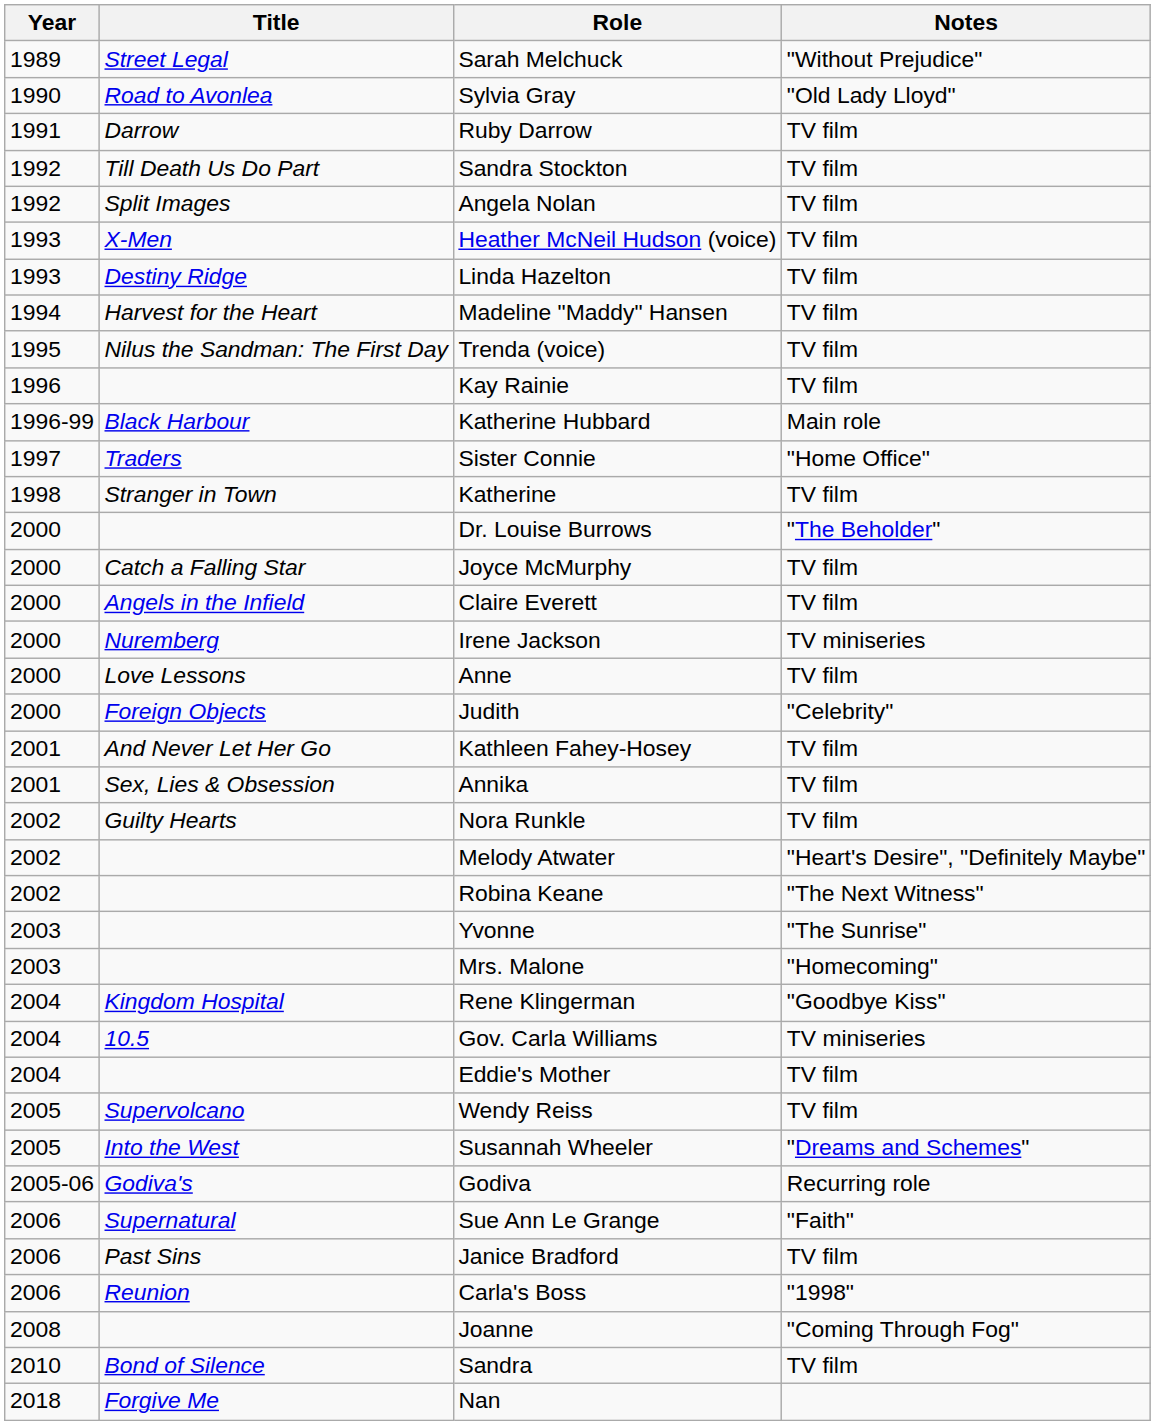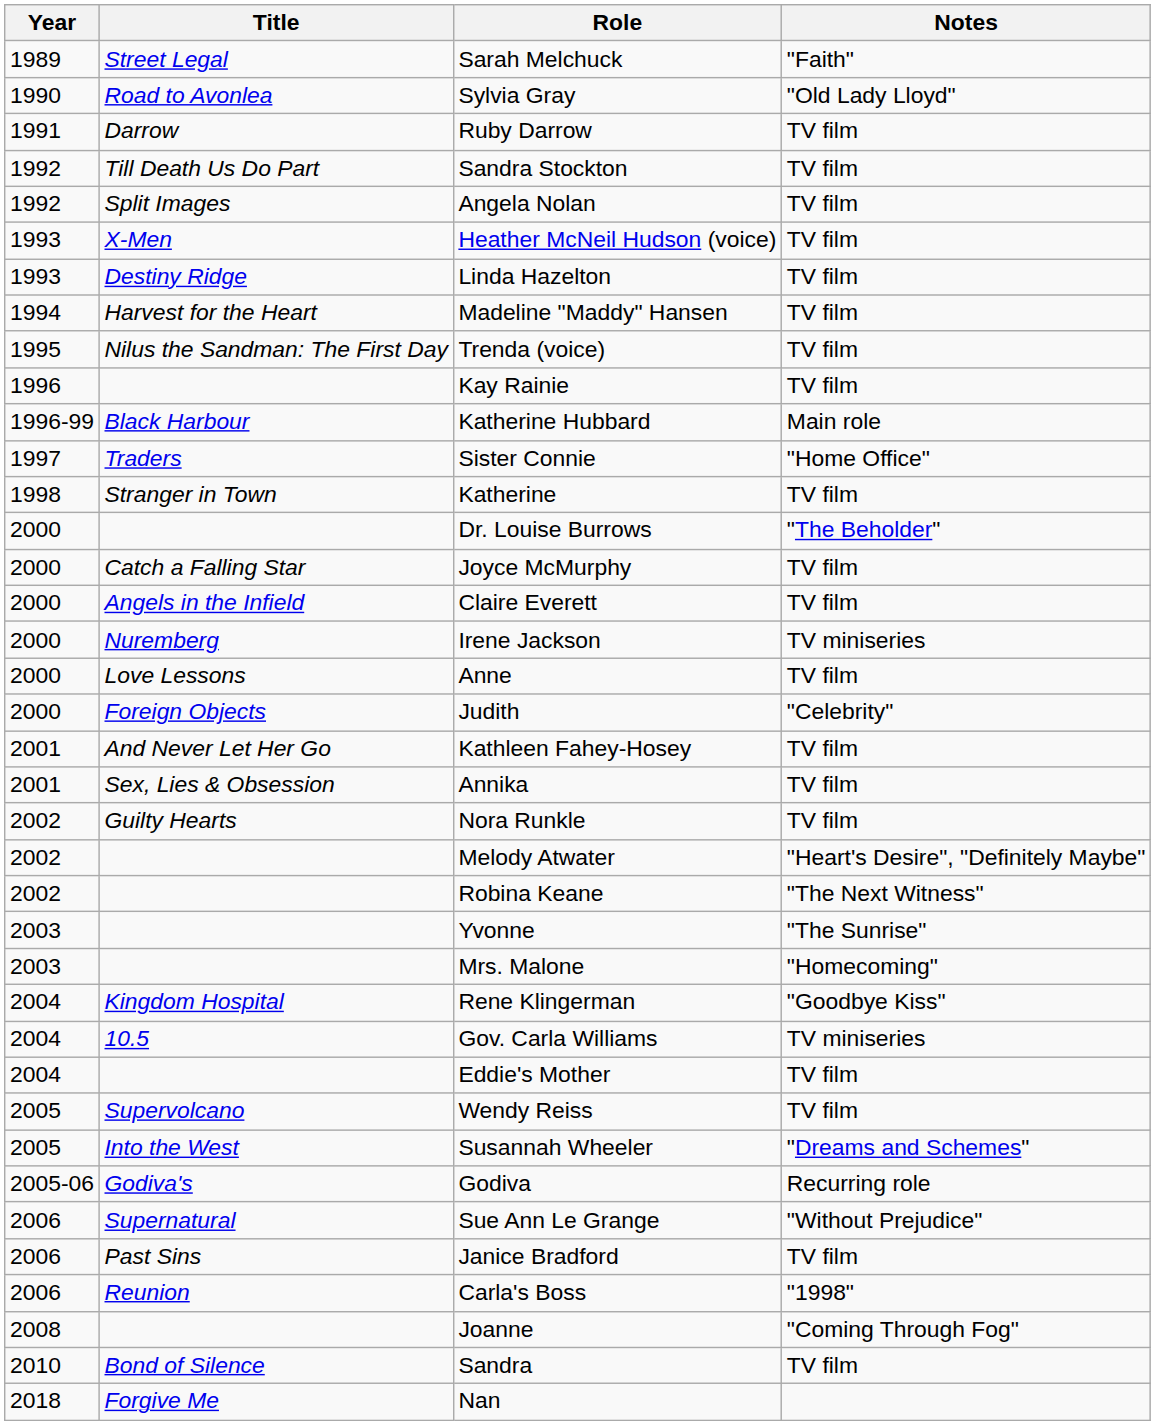 <table class="wikitable sortable">
 <tr>
 <th>Year</th>
 <th>Title</th>
 <th>Role</th>
 <th class="unsortable">Notes</th>
 </tr>
 <tr>
 <td>1989</td>
 <td><em><a href='#'>Street Legal</a></em></td>
 <td>Sarah Melchuck</td>
-<td>"Without Prejudice"</td>
+<td>"Faith"</td>
 </tr>
 <tr>
 <td>1990</td>
 <td><em><a href='#'>Road to Avonlea</a></em></td>
 <td>Sylvia Gray</td>
 <td>"Old Lady Lloyd"</td>
 </tr>
 <tr>
 <td>1991</td>
 <td><em>Darrow</em></td>
 <td>Ruby Darrow</td>
 <td>TV film</td>
 </tr>
 <tr>
 <td>1992</td>
 <td><em>Till Death Us Do Part</em></td>
 <td>Sandra Stockton</td>
 <td>TV film</td>
 </tr>
 <tr>
 <td>1992</td>
 <td><em>Split Images</em></td>
 <td>Angela Nolan</td>
 <td>TV film</td>
 </tr>
 <tr>
 <td>1993</td>
 <td><em><a href='#'>X-Men</a></em></td>
 <td><a href='#'>Heather McNeil Hudson</a> (voice)</td>
 <td>TV film</td>
 </tr>
 <tr>
 <td>1993</td>
 <td><em><a href='#'>Destiny Ridge</a></em></td>
 <td>Linda Hazelton</td>
 <td>TV film</td>
 </tr>
 <tr>
 <td>1994</td>
 <td><em>Harvest for the Heart</em></td>
 <td>Madeline "Maddy" Hansen</td>
 <td>TV film</td>
 </tr>
 <tr>
 <td>1995</td>
 <td><em>Nilus the Sandman: The First Day</em></td>
 <td>Trenda (voice)</td>
 <td>TV film</td>
 </tr>
 <tr>
 <td>1996</td>
 <td><em></em></td>
 <td>Kay Rainie</td>
 <td>TV film</td>
 </tr>
 <tr>
 <td>1996-99</td>
 <td><em><a href='#'>Black Harbour</a></em></td>
 <td>Katherine Hubbard</td>
 <td>Main role</td>
 </tr>
 <tr>
 <td>1997</td>
 <td><em><a href='#'>Traders</a></em></td>
 <td>Sister Connie</td>
 <td>"Home Office"</td>
 </tr>
 <tr>
 <td>1998</td>
 <td><em>Stranger in Town</em></td>
 <td>Katherine</td>
 <td>TV film</td>
 </tr>
 <tr>
 <td>2000</td>
 <td><em></em></td>
 <td>Dr. Louise Burrows</td>
 <td>"<a href='#'>The Beholder</a>"</td>
 </tr>
 <tr>
 <td>2000</td>
 <td><em>Catch a Falling Star</em></td>
 <td>Joyce McMurphy</td>
 <td>TV film</td>
 </tr>
 <tr>
 <td>2000</td>
 <td><em><a href='#'>Angels in the Infield</a></em></td>
 <td>Claire Everett</td>
 <td>TV film</td>
 </tr>
 <tr>
 <td>2000</td>
 <td><em><a href='#'>Nuremberg</a></em></td>
 <td>Irene Jackson</td>
 <td>TV miniseries</td>
 </tr>
 <tr>
 <td>2000</td>
 <td><em>Love Lessons</em></td>
 <td>Anne</td>
 <td>TV film</td>
 </tr>
 <tr>
 <td>2000</td>
 <td><em><a href='#'>Foreign Objects</a></em></td>
 <td>Judith</td>
 <td>"Celebrity"</td>
 </tr>
 <tr>
 <td>2001</td>
 <td><em>And Never Let Her Go</em></td>
 <td>Kathleen Fahey-Hosey</td>
 <td>TV film</td>
 </tr>
 <tr>
 <td>2001</td>
 <td><em>Sex, Lies & Obsession</em></td>
 <td>Annika</td>
 <td>TV film</td>
 </tr>
 <tr>
 <td>2002</td>
 <td><em>Guilty Hearts</em></td>
 <td>Nora Runkle</td>
 <td>TV film</td>
 </tr>
 <tr>
 <td>2002</td>
 <td><em></em></td>
 <td>Melody Atwater</td>
 <td>"Heart's Desire", "Definitely Maybe"</td>
 </tr>
 <tr>
 <td>2002</td>
 <td><em></em></td>
 <td>Robina Keane</td>
 <td>"The Next Witness"</td>
 </tr>
 <tr>
 <td>2003</td>
 <td><em></em></td>
 <td>Yvonne</td>
 <td>"The Sunrise"</td>
 </tr>
 <tr>
 <td>2003</td>
 <td><em></em></td>
 <td>Mrs. Malone</td>
 <td>"Homecoming"</td>
 </tr>
 <tr>
 <td>2004</td>
 <td><em><a href='#'>Kingdom Hospital</a></em></td>
 <td>Rene Klingerman</td>
 <td>"Goodbye Kiss"</td>
 </tr>
 <tr>
 <td>2004</td>
 <td><em><a href='#'>10.5</a></em></td>
 <td>Gov. Carla Williams</td>
 <td>TV miniseries</td>
 </tr>
 <tr>
 <td>2004</td>
 <td><em></em></td>
 <td>Eddie's Mother</td>
 <td>TV film</td>
 </tr>
 <tr>
 <td>2005</td>
 <td><em><a href='#'>Supervolcano</a></em></td>
 <td>Wendy Reiss</td>
 <td>TV film</td>
 </tr>
 <tr>
 <td>2005</td>
 <td><em><a href='#'>Into the West</a></em></td>
 <td>Susannah Wheeler</td>
 <td>"<a href='#'>Dreams and Schemes</a>"</td>
 </tr>
 <tr>
 <td>2005-06</td>
 <td><em><a href='#'>Godiva's</a></em></td>
 <td>Godiva</td>
 <td>Recurring role</td>
 </tr>
 <tr>
 <td>2006</td>
 <td><em><a href='#'>Supernatural</a></em></td>
 <td>Sue Ann Le Grange</td>
-<td>"Faith"</td>
+<td>"Without Prejudice"</td>
 </tr>
 <tr>
 <td>2006</td>
 <td><em>Past Sins</em></td>
 <td>Janice Bradford</td>
 <td>TV film</td>
 </tr>
 <tr>
 <td>2006</td>
 <td><em><a href='#'>Reunion</a></em></td>
 <td>Carla's Boss</td>
 <td>"1998"</td>
 </tr>
 <tr>
 <td>2008</td>
 <td><em></em></td>
 <td>Joanne</td>
 <td>"Coming Through Fog"</td>
 </tr>
 <tr>
 <td>2010</td>
 <td><em><a href='#'>Bond of Silence</a></em></td>
 <td>Sandra</td>
 <td>TV film</td>
 </tr>
 <tr>
 <td>2018</td>
 <td><em><a href='#'>Forgive Me</a></em></td>
 <td>Nan</td>
 <td></td>
 </tr>
 </table>
